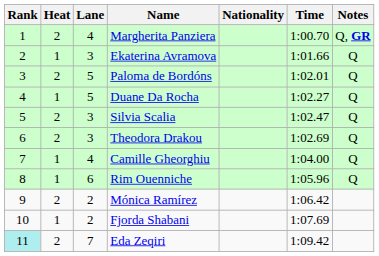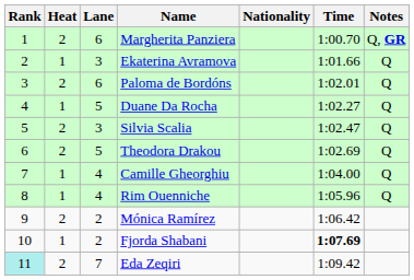 <table class="wikitable sortable" style="text-align:center">
 <tr>
 <th>Rank</th>
 <th>Heat</th>
 <th>Lane</th>
 <th>Name</th>
 <th>Nationality</th>
 <th>Time</th>
 <th>Notes</th>
 </tr>
 <tr bgcolor="ccffcc">
 <td>1</td>
 <td>2</td>
-<td>4</td>
+<td>6</td>
 <td align="left"><a href='#'>Margherita Panziera</a></td>
 <td align="left"></td>
 <td>1:00.70</td>
 <td>Q, <strong><a href='#'>GR</a></strong></td>
 </tr>
 <tr bgcolor="ccffcc">
 <td>2</td>
 <td>1</td>
 <td>3</td>
 <td align="left"><a href='#'>Ekaterina Avramova</a></td>
 <td align="left"></td>
 <td>1:01.66</td>
 <td>Q</td>
 </tr>
 <tr bgcolor="ccffcc">
 <td>3</td>
 <td>2</td>
-<td>5</td>
+<td>6</td>
 <td align="left"><a href='#'>Paloma de Bordóns</a></td>
 <td align="left"></td>
 <td>1:02.01</td>
 <td>Q</td>
 </tr>
 <tr bgcolor="ccffcc">
 <td>4</td>
 <td>1</td>
 <td>5</td>
 <td align="left"><a href='#'>Duane Da Rocha</a></td>
 <td align="left"></td>
 <td>1:02.27</td>
 <td>Q</td>
 </tr>
 <tr bgcolor="ccffcc">
 <td>5</td>
 <td>2</td>
 <td>3</td>
 <td align="left"><a href='#'>Silvia Scalia</a></td>
 <td align="left"></td>
 <td>1:02.47</td>
 <td>Q</td>
 </tr>
 <tr bgcolor="ccffcc">
 <td>6</td>
 <td>2</td>
-<td>3</td>
+<td>5</td>
 <td align="left"><a href='#'>Theodora Drakou</a></td>
 <td align="left"></td>
 <td>1:02.69</td>
 <td>Q</td>
 </tr>
 <tr bgcolor="ccffcc">
 <td>7</td>
 <td>1</td>
 <td>4</td>
 <td align="left"><a href='#'>Camille Gheorghiu</a></td>
 <td align="left"></td>
 <td>1:04.00</td>
 <td>Q</td>
 </tr>
 <tr bgcolor="ccffcc">
 <td>8</td>
 <td>1</td>
-<td>6</td>
+<td>4</td>
 <td align="left"><a href='#'>Rim Ouenniche</a></td>
 <td align="left"></td>
 <td>1:05.96</td>
 <td>Q</td>
 </tr>
 <tr>
 <td>9</td>
 <td>2</td>
 <td>2</td>
 <td align="left"><a href='#'>Mónica Ramírez</a></td>
 <td align="left"></td>
 <td>1:06.42</td>
 <td></td>
 </tr>
 <tr>
 <td>10</td>
 <td>1</td>
 <td>2</td>
 <td align="left"><a href='#'>Fjorda Shabani</a></td>
 <td align="left"></td>
-<td>1:07.69</td>
+<td><strong>1:07.69</strong></td>
 <td></td>
 </tr>
 <tr>
 <td style="background: paleturquoise;">11</td>
 <td>2</td>
 <td>7</td>
 <td align="left"><a href='#'>Eda Zeqiri</a></td>
 <td align="left"></td>
 <td>1:09.42</td>
 <td></td>
 </tr>
 </table>
